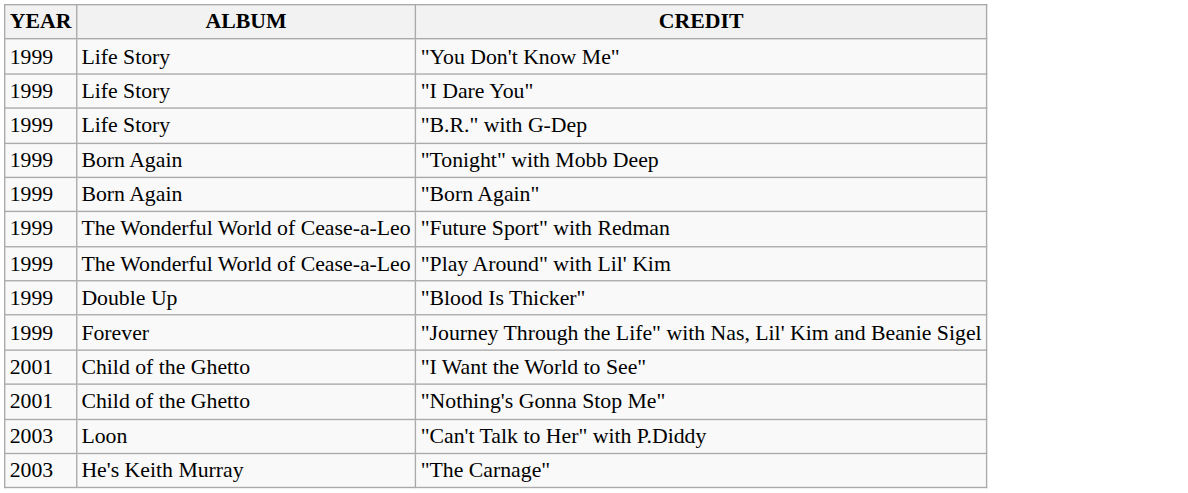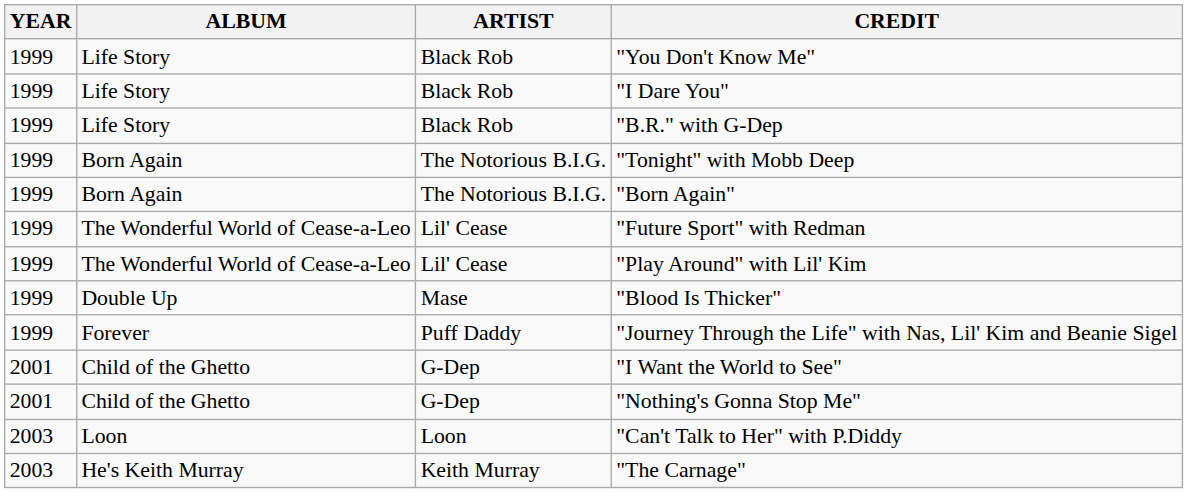 <table class="wikitable sortable">
 <tr>
 <th>YEAR</th>
 <th>ALBUM</th>
+<th>ARTIST</th>
 <th>CREDIT</th>
 </tr>
 <tr>
 <td>1999</td>
 <td>Life Story</td>
+<td>Black Rob</td>
 <td>"You Don't Know Me"</td>
 </tr>
 <tr>
 <td>1999</td>
 <td>Life Story</td>
+<td>Black Rob</td>
 <td>"I Dare You"</td>
 </tr>
 <tr>
 <td>1999</td>
 <td>Life Story</td>
+<td>Black Rob</td>
 <td>"B.R." with G-Dep</td>
 </tr>
 <tr>
 <td>1999</td>
 <td>Born Again</td>
+<td>The Notorious B.I.G.</td>
 <td>"Tonight" with Mobb Deep</td>
 </tr>
 <tr>
 <td>1999</td>
 <td>Born Again</td>
+<td>The Notorious B.I.G.</td>
 <td>"Born Again"</td>
 </tr>
 <tr>
 <td>1999</td>
 <td>The Wonderful World of Cease-a-Leo</td>
+<td>Lil' Cease</td>
 <td>"Future Sport" with Redman</td>
 </tr>
 <tr>
 <td>1999</td>
 <td>The Wonderful World of Cease-a-Leo</td>
+<td>Lil' Cease</td>
 <td>"Play Around" with Lil' Kim</td>
 </tr>
 <tr>
 <td>1999</td>
 <td>Double Up</td>
+<td>Mase</td>
 <td>"Blood Is Thicker"</td>
 </tr>
 <tr>
 <td>1999</td>
 <td>Forever</td>
+<td>Puff Daddy</td>
 <td>"Journey Through the Life" with Nas, Lil' Kim and Beanie Sigel</td>
 </tr>
 <tr>
 <td>2001</td>
 <td>Child of the Ghetto</td>
+<td>G-Dep</td>
 <td>"I Want the World to See"</td>
 </tr>
 <tr>
 <td>2001</td>
 <td>Child of the Ghetto</td>
+<td>G-Dep</td>
 <td>"Nothing's Gonna Stop Me"</td>
 </tr>
 <tr>
 <td>2003</td>
+<td>Loon</td>
 <td>Loon</td>
 <td>"Can't Talk to Her" with P.Diddy</td>
 </tr>
 <tr>
 <td>2003</td>
 <td>He's Keith Murray</td>
+<td>Keith Murray</td>
 <td>"The Carnage"</td>
 </tr>
 </table>
